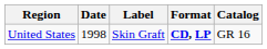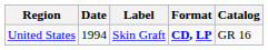 <table class="wikitable">
 <tr>
 <th>Region</th>
 <th>Date</th>
 <th>Label</th>
 <th>Format</th>
 <th>Catalog</th>
 </tr>
 <tr>
 <td><a href='#'>United States</a></td>
-<td>1998</td>
+<td>1994</td>
 <td><a href='#'>Skin Graft</a></td>
 <td><strong><a href='#'>CD</a>, <a href='#'>LP</a></strong></td>
 <td>GR 16</td>
 </tr>
 </table>
